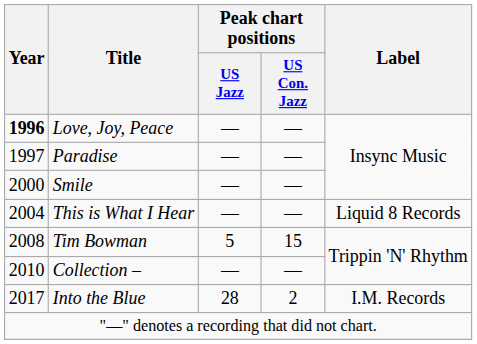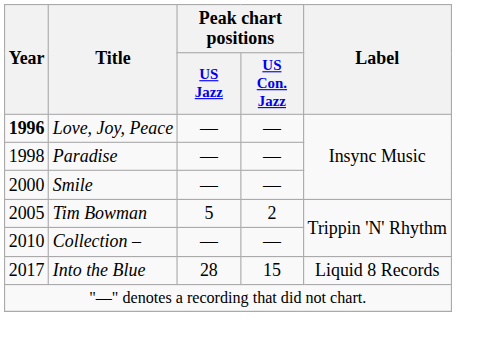 <table class="wikitable" style="text-align:center";>
 <tr>
 <th rowspan="2">Year</th>
 <th rowspan="2">Title</th>
 <th colspan="2">Peak chart positions</th>
 <th rowspan="2">Label</th>
 </tr>
 <tr style="font-size:smaller;">
 <th style="width:50px;"><a href='#'>US<br>Jazz</a><br></th>
 <th style="width:50px;"><a href='#'>US<br>Con. Jazz</a><br></th>
 </tr>
 <tr>
 <td><strong>1996</strong></td>
 <td align="left"><em>Love, Joy, Peace </em></td>
 <td>—</td>
 <td>—</td>
 <td rowspan="3">Insync Music</td>
 </tr>
 <tr>
-<td>1997</td>
+<td>1998</td>
 <td align="left"><em>Paradise </em></td>
 <td>—</td>
 <td>—</td>
 </tr>
 <tr>
 <td>2000</td>
 <td align="left"><em>Smile </em></td>
 <td>—</td>
 <td>—</td>
 </tr>
 <tr>
-<td>2004</td>
-<td align="left"><em>This is What I Hear </em></td>
-<td>—</td>
-<td>—</td>
-<td>Liquid 8 Records</td>
-</tr>
-<tr>
-<td>2008</td>
+<td>2005</td>
 <td align="left"><em>Tim Bowman</em></td>
 <td>5</td>
-<td>15</td>
+<td>2</td>
 <td rowspan="2">Trippin 'N' Rhythm</td>
 </tr>
 <tr>
 <td>2010</td>
 <td align="left"><em>Collection</em> – </td>
 <td>—</td>
 <td>—</td>
 </tr>
 <tr>
 <td>2017</td>
 <td align="left"><em>Into the Blue</em></td>
 <td>28</td>
-<td>2</td>
-<td>I.M. Records</td>
+<td>15</td>
+<td>Liquid 8 Records</td>
 </tr>
 <tr>
 <td colspan="5" style="font-size:90%">"—" denotes a recording that did not chart.</td>
 </tr>
 <tr>
 </tr>
 </table>
